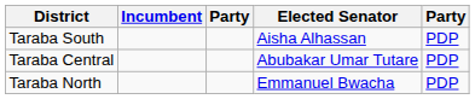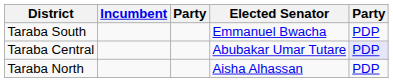 <table class="sortable wikitable" style="font-size:95%;line-height:14px;">
 <tr>
 <th class="unsortable">District</th>
 <th class="unsortable"><a href='#'>Incumbent</a></th>
 <th>Party</th>
 <th class="unsortable">Elected Senator</th>
 <th>Party</th>
 </tr>
 <tr>
 <td>Taraba South</td>
 <td></td>
 <td></td>
-<td><a href='#'>Aisha Alhassan</a></td>
+<td><a href='#'>Emmanuel Bwacha</a></td>
 <td><a href='#'>PDP</a></td>
 </tr>
 <tr>
 <td>Taraba Central</td>
 <td></td>
 <td></td>
 <td><a href='#'>Abubakar Umar Tutare</a></td>
-<td><a href='#'>PDP</a></td>
+<td style="background: lavender;"><a href='#'>PDP</a></td>
 </tr>
 <tr>
 <td>Taraba North</td>
 <td></td>
 <td></td>
-<td><a href='#'>Emmanuel Bwacha</a></td>
+<td><a href='#'>Aisha Alhassan</a></td>
 <td><a href='#'>PDP</a></td>
 </tr>
 </table>
